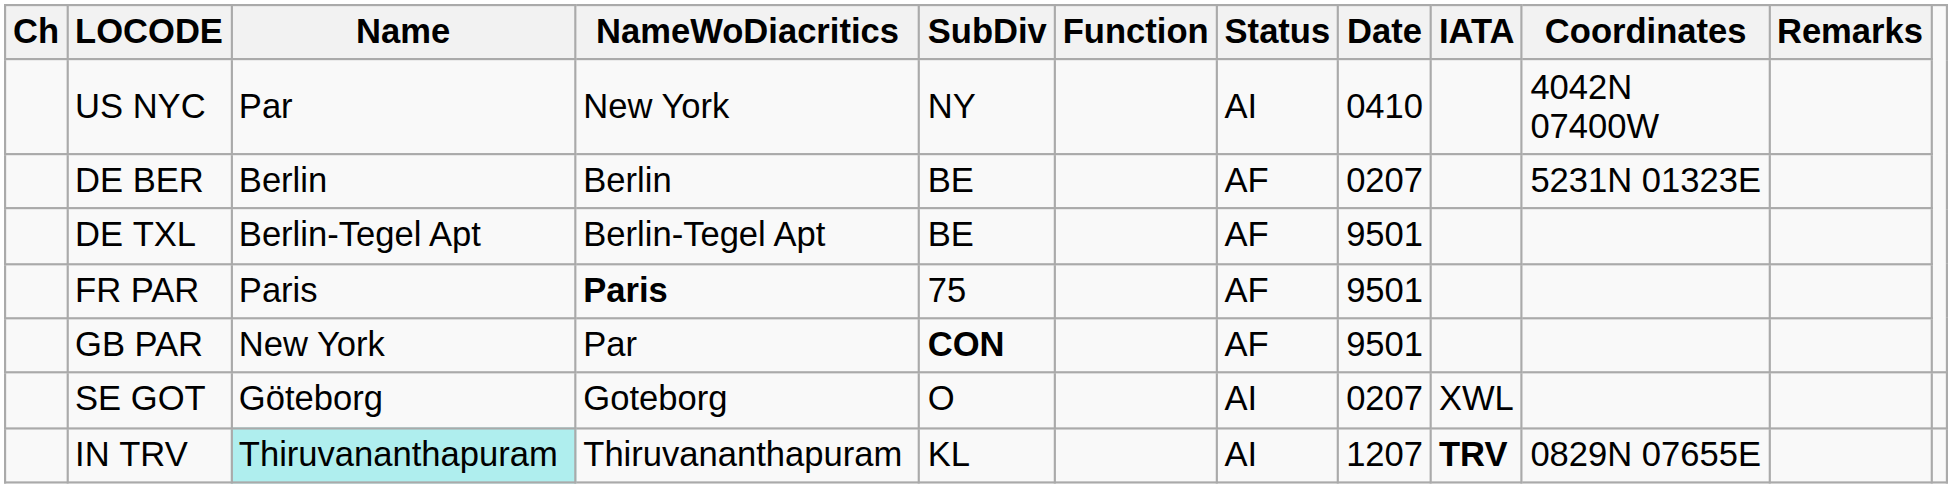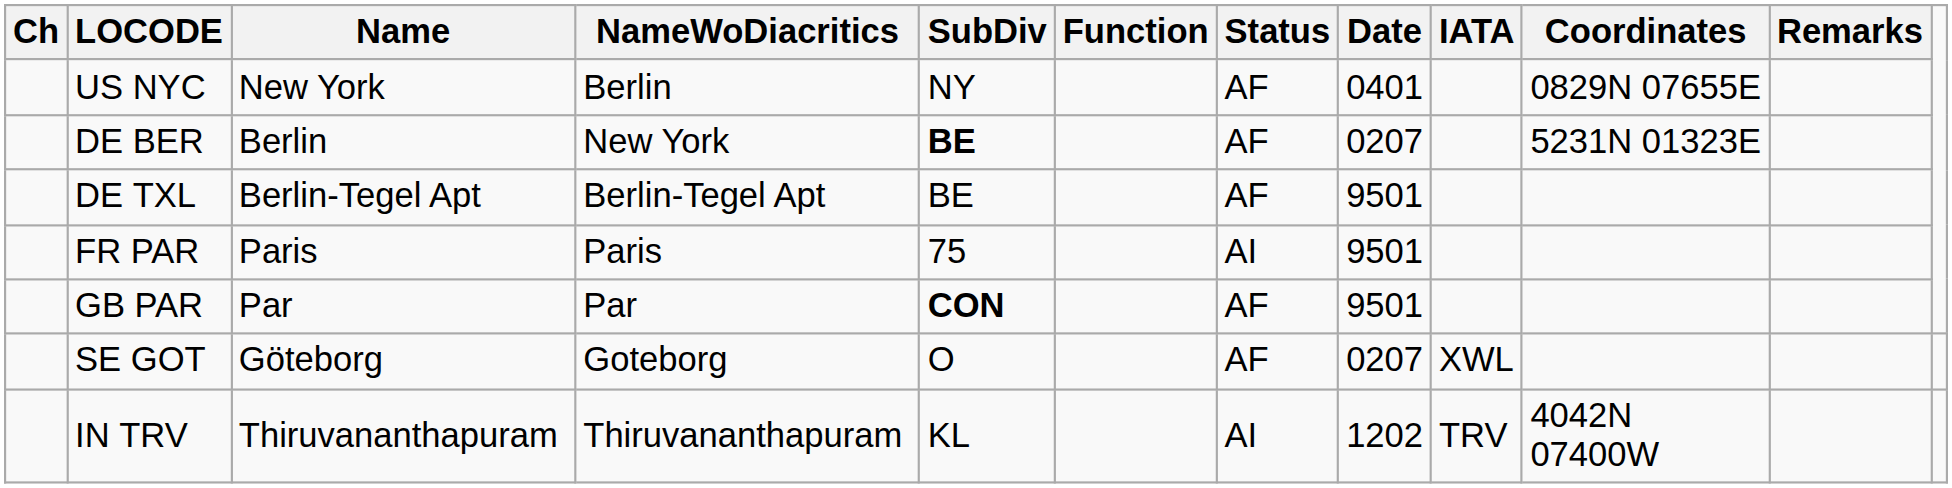 <table class="wikitable">
 <tr>
 <th>Ch</th>
 <th>LOCODE</th>
 <th>Name</th>
 <th>NameWoDiacritics</th>
 <th>SubDiv</th>
 <th>Function</th>
 <th>Status</th>
 <th>Date</th>
 <th>IATA</th>
 <th>Coordinates</th>
 <th>Remarks</th>
 </tr>
 <tr>
 <td></td>
 <td>US NYC</td>
-<td>Par</td>
 <td>New York</td>
+<td>Berlin</td>
 <td>NY</td>
 <td></td>
-<td>AI</td>
-<td>0410</td>
+<td>AF</td>
+<td>0401</td>
 <td></td>
-<td>4042N 07400W</td>
+<td>0829N 07655E</td>
 <td></td>
 </tr>
 <tr>
 <td></td>
 <td>DE BER</td>
 <td>Berlin</td>
-<td>Berlin</td>
-<td>BE</td>
+<td>New York</td>
+<td><strong>BE</strong></td>
 <td></td>
 <td>AF</td>
 <td>0207</td>
 <td></td>
 <td>5231N 01323E</td>
 <td></td>
 </tr>
 <tr>
 <td></td>
 <td>DE TXL</td>
 <td>Berlin-Tegel Apt</td>
 <td>Berlin-Tegel Apt</td>
 <td>BE</td>
 <td></td>
 <td>AF</td>
 <td>9501</td>
 <td></td>
 <td></td>
 <td></td>
 </tr>
 <tr>
 <td></td>
 <td>FR PAR</td>
 <td>Paris</td>
-<td><strong>Paris</strong></td>
+<td>Paris</td>
 <td>75</td>
 <td></td>
-<td>AF</td>
+<td>AI</td>
 <td>9501</td>
 <td></td>
 <td></td>
 <td></td>
 </tr>
 <tr>
 <td></td>
 <td>GB PAR</td>
-<td>New York</td>
+<td>Par</td>
 <td>Par</td>
 <td><strong>CON</strong></td>
 <td></td>
 <td>AF</td>
 <td>9501</td>
 <td></td>
 <td></td>
 <td></td>
 </tr>
 <tr>
 <td></td>
 <td>SE GOT</td>
 <td>Göteborg</td>
 <td>Goteborg</td>
 <td>O</td>
 <td></td>
-<td>AI</td>
+<td>AF</td>
 <td>0207</td>
 <td>XWL</td>
 <td></td>
 <td></td>
 <td></td>
 </tr>
 <tr>
 <td></td>
 <td>IN TRV</td>
-<td style="background: paleturquoise;">Thiruvananthapuram </td>
+<td>Thiruvananthapuram </td>
 <td>Thiruvananthapuram </td>
 <td>KL</td>
 <td></td>
 <td>AI</td>
-<td>1207</td>
-<td><strong>TRV</strong></td>
-<td>0829N 07655E</td>
+<td>1202</td>
+<td>TRV</td>
+<td>4042N 07400W</td>
 <td></td>
 <td></td>
 </tr>
 </table>
